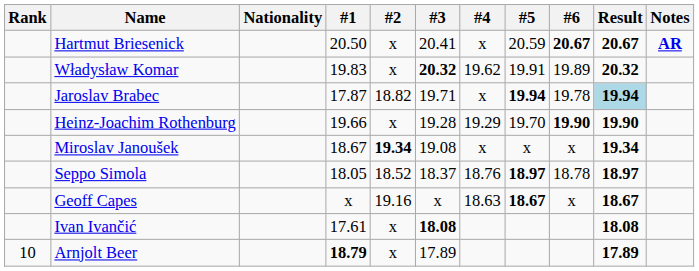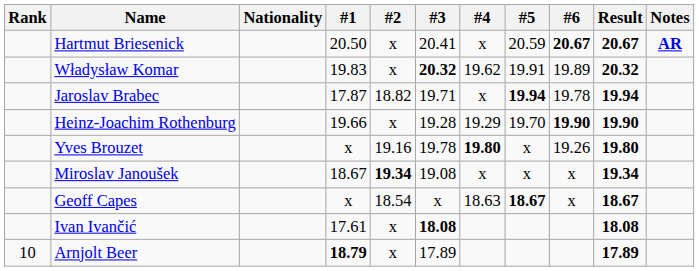 <table class="wikitable sortable" style="text-align:center">
 <tr>
 <th>Rank</th>
 <th>Name</th>
 <th>Nationality</th>
 <th>#1</th>
 <th>#2</th>
 <th>#3</th>
 <th>#4</th>
 <th>#5</th>
 <th>#6</th>
 <th>Result</th>
 <th>Notes</th>
 </tr>
 <tr>
 <td></td>
 <td align="left"><a href='#'>Hartmut Briesenick</a></td>
 <td align=left></td>
 <td>20.50</td>
 <td>x</td>
 <td>20.41</td>
 <td>x</td>
 <td>20.59</td>
 <td><strong>20.67</strong></td>
 <td><strong>20.67</strong></td>
 <td><strong><a href='#'>AR</a></strong></td>
 </tr>
 <tr>
 <td></td>
 <td align="left"><a href='#'>Władysław Komar</a></td>
 <td align=left></td>
 <td>19.83</td>
 <td>x</td>
 <td><strong>20.32</strong></td>
 <td>19.62</td>
 <td>19.91</td>
 <td>19.89</td>
 <td><strong>20.32</strong></td>
 <td></td>
 </tr>
 <tr>
 <td></td>
 <td align="left"><a href='#'>Jaroslav Brabec</a></td>
 <td align=left></td>
 <td>17.87</td>
 <td>18.82</td>
 <td>19.71</td>
 <td>x</td>
 <td><strong>19.94</strong></td>
 <td>19.78</td>
-<td style="background: lightblue;"><strong>19.94</strong></td>
+<td><strong>19.94</strong></td>
 <td></td>
 </tr>
 <tr>
 <td></td>
 <td align="left"><a href='#'>Heinz-Joachim Rothenburg</a></td>
 <td align=left></td>
 <td>19.66</td>
 <td>x</td>
 <td>19.28</td>
 <td>19.29</td>
 <td>19.70</td>
 <td><strong>19.90</strong></td>
 <td><strong>19.90</strong></td>
 <td></td>
 </tr>
 <tr>
 <td></td>
+<td align="left"><a href='#'>Yves Brouzet</a></td>
+<td align=left></td>
+<td>x</td>
+<td>19.16</td>
+<td>19.78</td>
+<td><strong>19.80</strong></td>
+<td>x</td>
+<td>19.26</td>
+<td><strong>19.80</strong></td>
+<td></td>
+</tr>
+<tr>
+<td></td>
 <td align="left"><a href='#'>Miroslav Janoušek</a></td>
 <td align=left></td>
 <td>18.67</td>
 <td><strong>19.34</strong></td>
 <td>19.08</td>
 <td>x</td>
 <td>x</td>
 <td>x</td>
 <td><strong>19.34</strong></td>
 <td></td>
 </tr>
 <tr>
 <td></td>
-<td align="left"><a href='#'>Seppo Simola</a></td>
-<td align=left></td>
-<td>18.05</td>
-<td>18.52</td>
-<td>18.37</td>
-<td>18.76</td>
-<td><strong>18.97</strong></td>
-<td>18.78</td>
-<td><strong>18.97</strong></td>
-<td></td>
-</tr>
-<tr>
-<td></td>
 <td align="left"><a href='#'>Geoff Capes</a></td>
 <td align=left></td>
 <td>x</td>
-<td>19.16</td>
+<td>18.54</td>
 <td>x</td>
 <td>18.63</td>
 <td><strong>18.67</strong></td>
 <td>x</td>
 <td><strong>18.67</strong></td>
 <td></td>
 </tr>
 <tr>
 <td></td>
 <td align="left"><a href='#'>Ivan Ivančić</a></td>
 <td align=left></td>
 <td>17.61</td>
 <td>x</td>
 <td><strong>18.08</strong></td>
 <td></td>
 <td></td>
 <td></td>
 <td><strong>18.08</strong></td>
 <td></td>
 </tr>
 <tr>
 <td>10</td>
 <td align="left"><a href='#'>Arnjolt Beer</a></td>
 <td align=left></td>
 <td><strong>18.79</strong></td>
 <td>x</td>
 <td>17.89</td>
 <td></td>
 <td></td>
 <td></td>
 <td><strong>17.89</strong></td>
 <td></td>
 </tr>
 </table>
